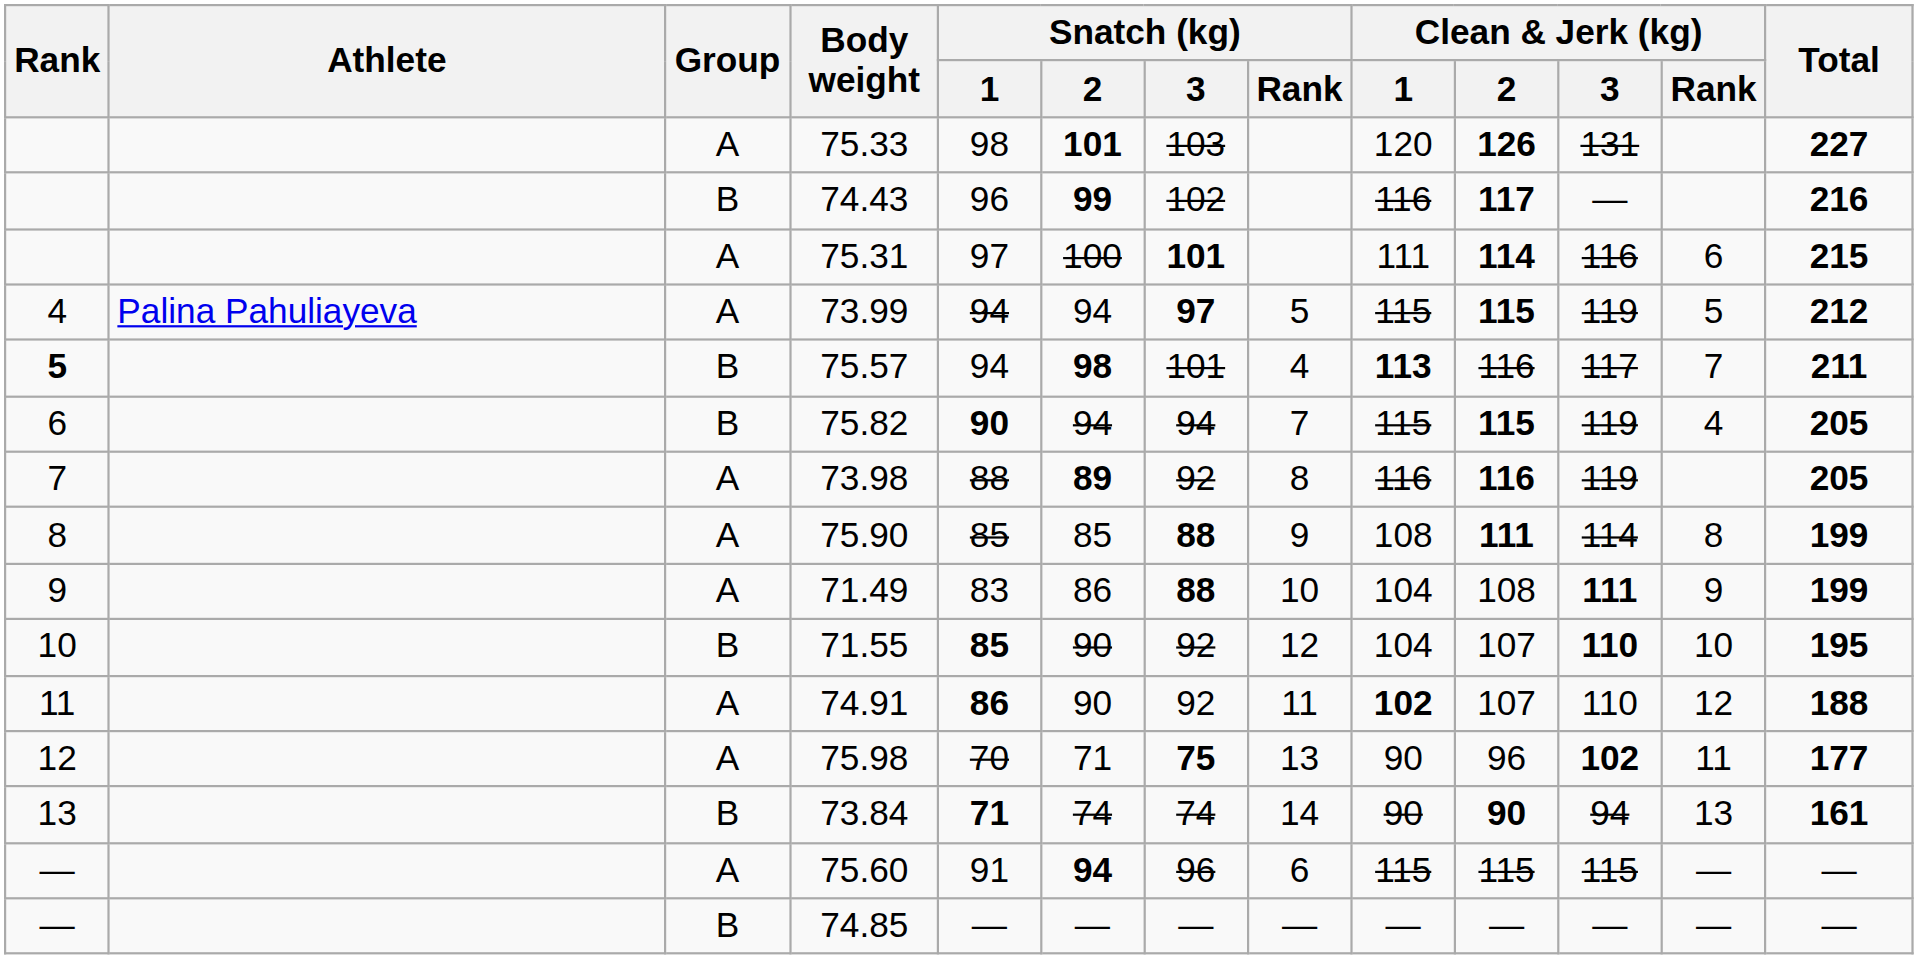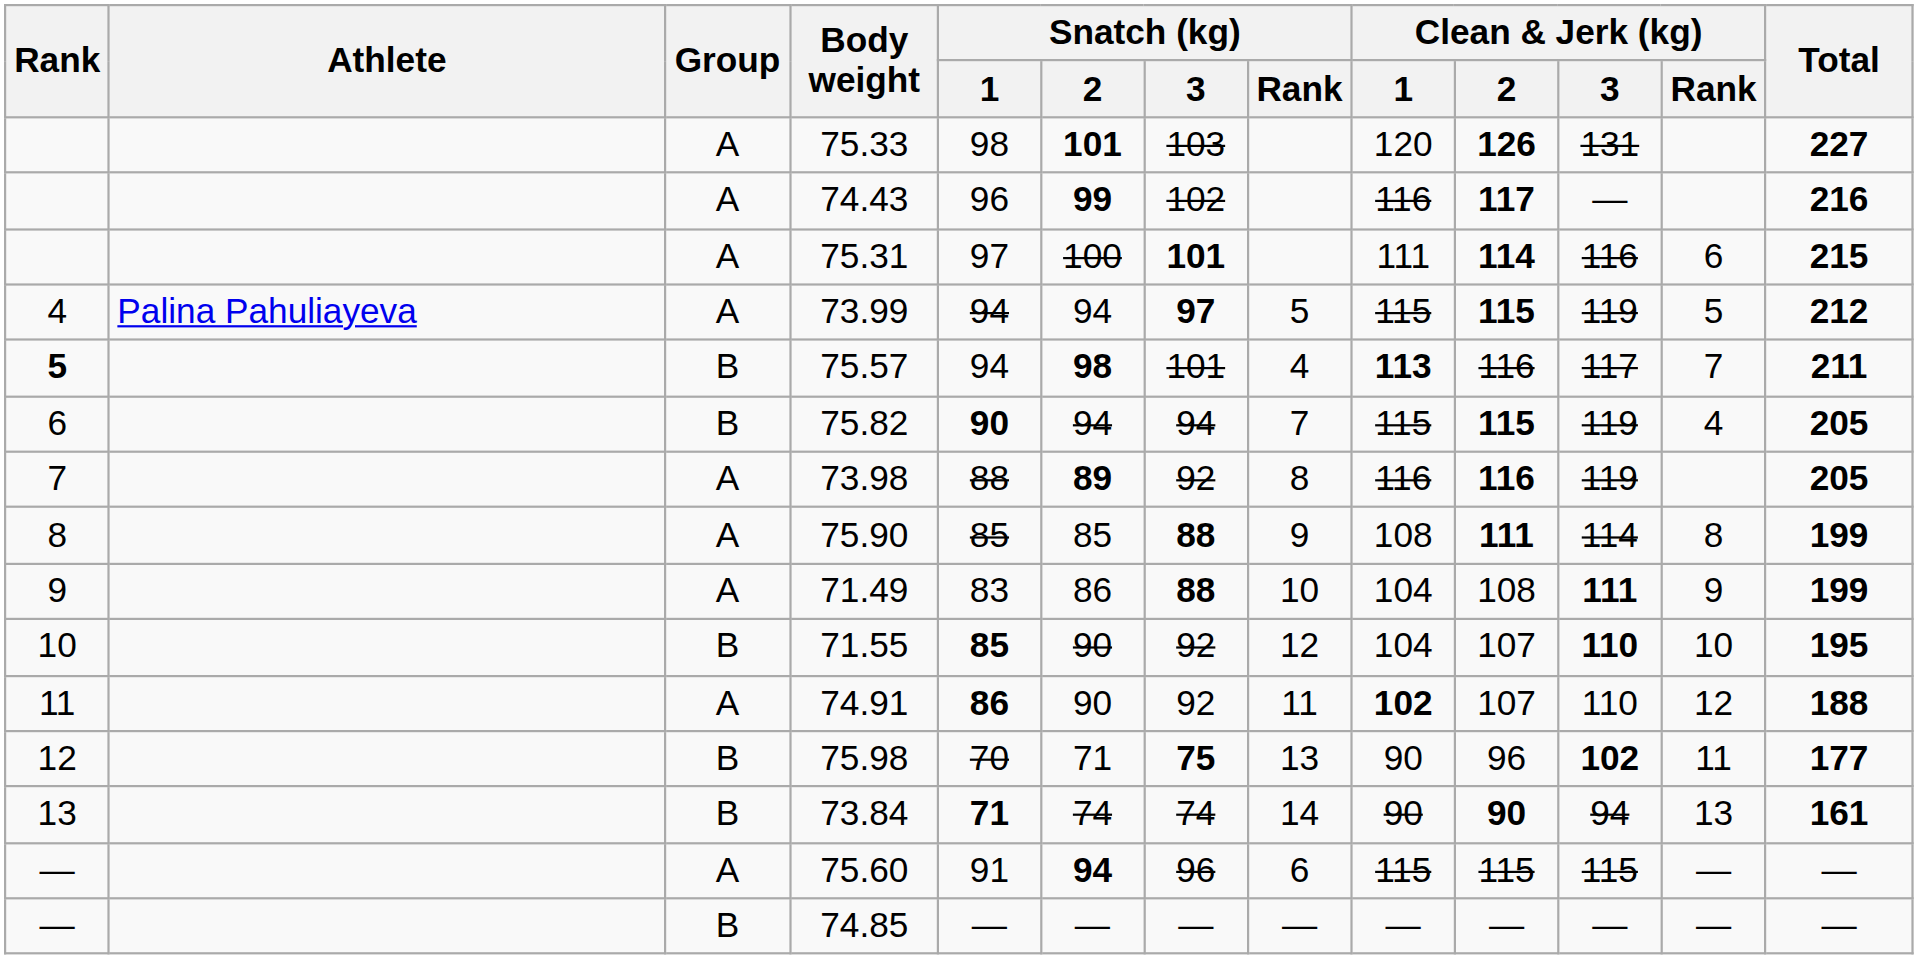 <table class = "wikitable" style="text-align:center;">
 <tr>
 <th rowspan=2 width=40>Rank</th>
 <th rowspan=2 width=250>Athlete</th>
 <th rowspan=2 width=50>Group</th>
 <th rowspan=2 width=60>Body weight</th>
 <th colspan=4>Snatch (kg)</th>
 <th colspan=4>Clean & Jerk (kg)</th>
 <th rowspan=2 width=60>Total</th>
 </tr>
 <tr>
 <th width=40>1</th>
 <th width=40>2</th>
 <th width=40>3</th>
 <th width=40>Rank</th>
 <th width=40>1</th>
 <th width=40>2</th>
 <th width=40>3</th>
 <th width=40>Rank</th>
 </tr>
 <tr>
 <td></td>
 <td align=left></td>
 <td>A</td>
 <td>75.33</td>
 <td>98</td>
 <td><strong>101</strong></td>
 <td><s>103</s></td>
 <td></td>
 <td>120</td>
 <td><strong>126</strong></td>
 <td><s>131</s></td>
 <td></td>
 <td><strong>227</strong></td>
 </tr>
 <tr>
 <td></td>
 <td align=left></td>
-<td>B</td>
+<td>A</td>
 <td>74.43</td>
 <td>96</td>
 <td><strong>99</strong></td>
 <td><s>102</s></td>
 <td></td>
 <td><s>116</s></td>
 <td><strong>117</strong></td>
 <td>—</td>
 <td></td>
 <td><strong>216</strong></td>
 </tr>
 <tr>
 <td></td>
 <td align=left></td>
 <td>A</td>
 <td>75.31</td>
 <td>97</td>
 <td><s>100</s></td>
 <td><strong>101</strong></td>
 <td></td>
 <td>111</td>
 <td><strong>114</strong></td>
 <td><s>116</s></td>
 <td>6</td>
 <td><strong>215</strong></td>
 </tr>
 <tr>
 <td>4</td>
 <td align=left> <a href='#'>Palina Pahuliayeva</a> </td>
 <td>A</td>
 <td>73.99</td>
 <td><s>94</s></td>
 <td>94</td>
 <td><strong>97</strong></td>
 <td>5</td>
 <td><s>115</s></td>
 <td><strong>115</strong></td>
 <td><s>119</s></td>
 <td>5</td>
 <td><strong>212</strong></td>
 </tr>
 <tr>
 <td><strong>5</strong></td>
 <td align=left></td>
 <td>B</td>
 <td>75.57</td>
 <td>94</td>
 <td><strong>98</strong></td>
 <td><s>101</s></td>
 <td>4</td>
 <td><strong>113</strong></td>
 <td><s>116</s></td>
 <td><s>117</s></td>
 <td>7</td>
 <td><strong>211</strong></td>
 </tr>
 <tr>
 <td>6</td>
 <td align=left></td>
 <td>B</td>
 <td>75.82</td>
 <td><strong>90</strong></td>
 <td><s>94</s></td>
 <td><s>94</s></td>
 <td>7</td>
 <td><s>115</s></td>
 <td><strong>115</strong></td>
 <td><s>119</s></td>
 <td>4</td>
 <td><strong>205</strong></td>
 </tr>
 <tr>
 <td>7</td>
 <td align=left></td>
 <td>A</td>
 <td>73.98</td>
 <td><s>88</s></td>
 <td><strong>89</strong></td>
 <td><s>92</s></td>
 <td>8</td>
 <td><s>116</s></td>
 <td><strong>116</strong></td>
 <td><s>119</s></td>
 <td></td>
 <td><strong>205</strong></td>
 </tr>
 <tr>
 <td>8</td>
 <td align=left></td>
 <td>A</td>
 <td>75.90</td>
 <td><s>85</s></td>
 <td>85</td>
 <td><strong>88</strong></td>
 <td>9</td>
 <td>108</td>
 <td><strong>111</strong></td>
 <td><s>114</s></td>
 <td>8</td>
 <td><strong>199</strong></td>
 </tr>
 <tr>
 <td>9</td>
 <td align=left></td>
 <td>A</td>
 <td>71.49</td>
 <td>83</td>
 <td>86</td>
 <td><strong>88</strong></td>
 <td>10</td>
 <td>104</td>
 <td>108</td>
 <td><strong>111</strong></td>
 <td>9</td>
 <td><strong>199</strong></td>
 </tr>
 <tr>
 <td>10</td>
 <td align=left></td>
 <td>B</td>
 <td>71.55</td>
 <td><strong>85</strong></td>
 <td><s>90</s></td>
 <td><s>92</s></td>
 <td>12</td>
 <td>104</td>
 <td>107</td>
 <td><strong>110</strong></td>
 <td>10</td>
 <td><strong>195</strong></td>
 </tr>
 <tr>
 <td>11</td>
 <td align=left></td>
 <td>A</td>
 <td>74.91</td>
 <td><strong>86</strong></td>
 <td>90</td>
 <td>92</td>
 <td>11</td>
 <td><strong>102</strong></td>
 <td>107</td>
 <td>110</td>
 <td>12</td>
 <td><strong>188</strong></td>
 </tr>
 <tr>
 <td>12</td>
 <td align=left></td>
-<td>A</td>
+<td>B</td>
 <td>75.98</td>
 <td><s>70</s></td>
 <td>71</td>
 <td><strong>75</strong></td>
 <td>13</td>
 <td>90</td>
 <td>96</td>
 <td><strong>102</strong></td>
 <td>11</td>
 <td><strong>177</strong></td>
 </tr>
 <tr>
 <td>13</td>
 <td align=left></td>
 <td>B</td>
 <td>73.84</td>
 <td><strong>71</strong></td>
 <td><s>74</s></td>
 <td><s>74</s></td>
 <td>14</td>
 <td><s>90</s></td>
 <td><strong>90</strong></td>
 <td><s>94</s></td>
 <td>13</td>
 <td><strong>161</strong></td>
 </tr>
 <tr>
 <td>—</td>
 <td align=left></td>
 <td>A</td>
 <td>75.60</td>
 <td>91</td>
 <td><strong>94</strong></td>
 <td><s>96</s></td>
 <td>6</td>
 <td><s>115</s></td>
 <td><s>115</s></td>
 <td><s>115</s></td>
 <td>—</td>
 <td>—</td>
 </tr>
 <tr>
 <td>—</td>
 <td align=left></td>
 <td>B</td>
 <td>74.85</td>
 <td>—</td>
 <td>—</td>
 <td>—</td>
 <td>—</td>
 <td>—</td>
 <td>—</td>
 <td>—</td>
 <td>—</td>
 <td>—</td>
 </tr>
 </table>
